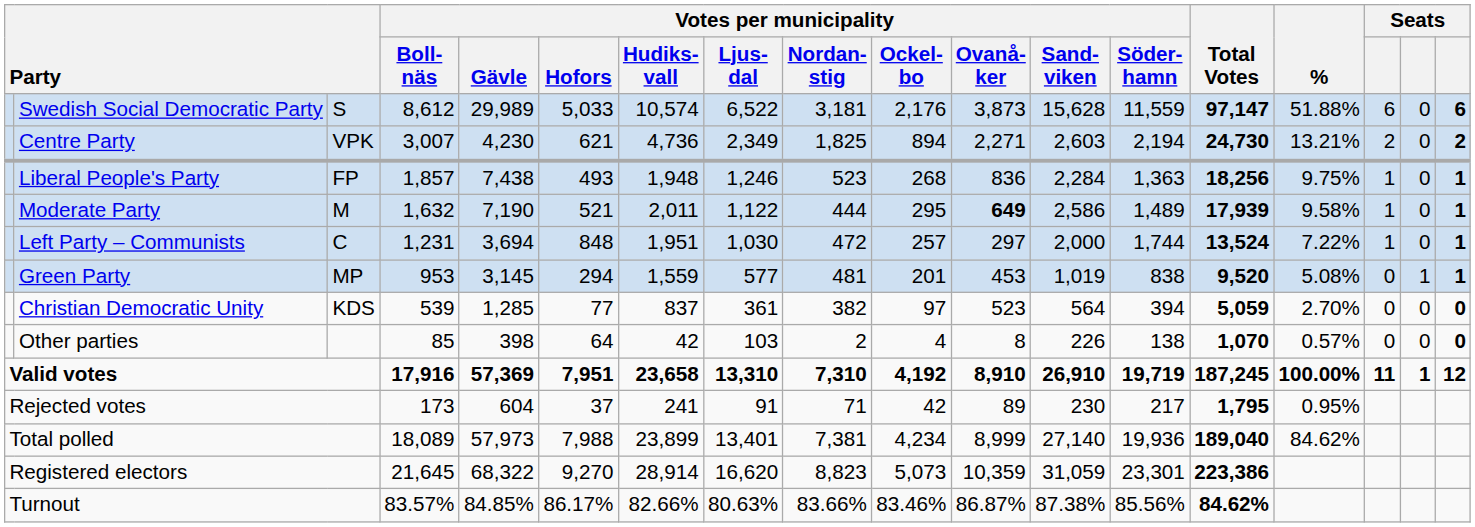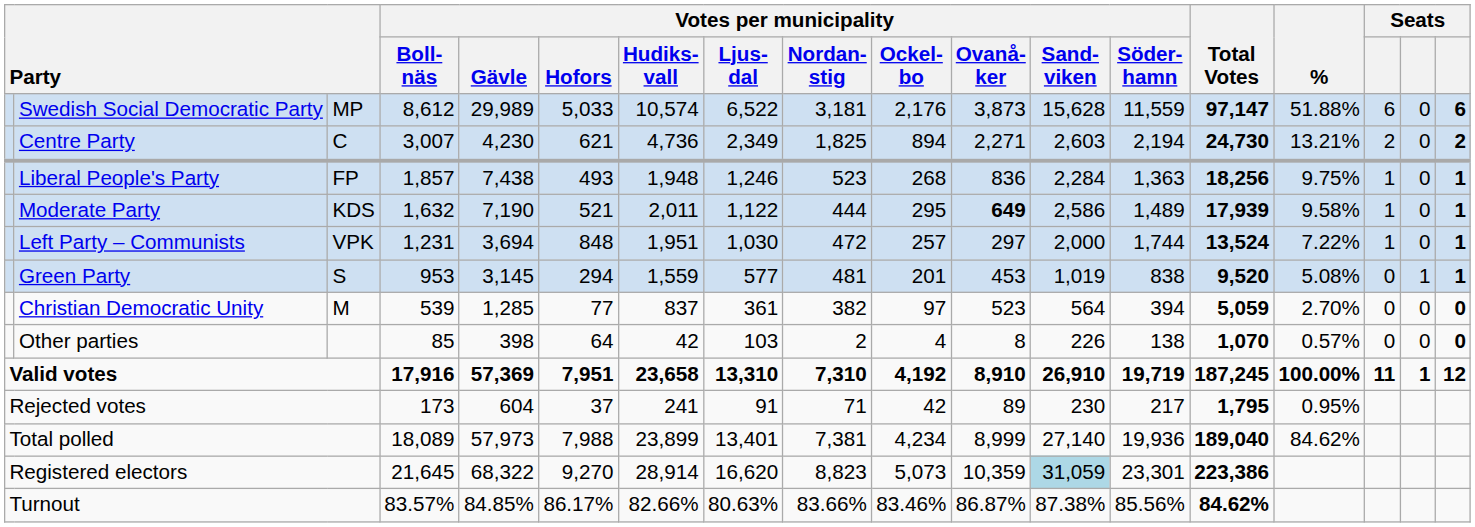 <table class="wikitable" border="1" style="text-align:right;">
 <tr>
 <th style="text-align:left;" valign=bottom rowspan=2 colspan=3>Party</th>
 <th colspan=10>Votes per municipality</th>
 <th align=center valign=bottom rowspan=2 width="50">Total Votes</th>
 <th align=center valign=bottom rowspan=2 width="50">%</th>
 <th colspan=3>Seats</th>
 </tr>
 <tr>
 <th align=center valign=bottom width="50"><a href='#'>Boll- näs</a></th>
 <th align=center valign=bottom width="50"><a href='#'>Gävle</a></th>
 <th align=center valign=bottom width="50"><a href='#'>Hofors</a></th>
 <th align=center valign=bottom width="50"><a href='#'>Hudiks- vall</a></th>
 <th align=center valign=bottom width="50"><a href='#'>Ljus- dal</a></th>
 <th align=center valign=bottom width="50"><a href='#'>Nordan- stig</a></th>
 <th align=center valign=bottom width="50"><a href='#'>Ockel- bo</a></th>
 <th align=center valign=bottom width="50"><a href='#'>Ovanå- ker</a></th>
 <th align=center valign=bottom width="50"><a href='#'>Sand- viken</a></th>
 <th align=center valign=bottom width="50"><a href='#'>Söder- hamn</a></th>
 <th align=center valign=bottom width="20"><small></small></th>
 <th align=center valign=bottom width="20"><small><a href='#'></a></small></th>
 <th align=center valign=bottom width="20"><small></small></th>
 </tr>
 <tr style="background:#CEE0F2;">
 <td></td>
 <td align=left style="white-space: nowrap;"><a href='#'>Swedish Social Democratic Party</a></td>
-<td align=left>S</td>
+<td align=left>MP</td>
 <td>8,612</td>
 <td>29,989</td>
 <td>5,033</td>
 <td>10,574</td>
 <td>6,522</td>
 <td>3,181</td>
 <td>2,176</td>
 <td>3,873</td>
 <td>15,628</td>
 <td>11,559</td>
 <td><strong>97,147</strong></td>
 <td>51.88%</td>
 <td>6</td>
 <td>0</td>
 <td><strong>6</strong></td>
 </tr>
 <tr style="background:#CEE0F2;">
 <td></td>
 <td align=left><a href='#'>Centre Party</a></td>
-<td align=left>VPK</td>
+<td align=left>C</td>
 <td>3,007</td>
 <td>4,230</td>
 <td>621</td>
 <td>4,736</td>
 <td>2,349</td>
 <td>1,825</td>
 <td>894</td>
 <td>2,271</td>
 <td>2,603</td>
 <td>2,194</td>
 <td><strong>24,730</strong></td>
 <td>13.21%</td>
 <td>2</td>
 <td>0</td>
 <td><strong>2</strong></td>
 </tr>
 <tr style="background:#CEE0F2; border-top:3px solid darkgray;">
 <td></td>
 <td align=left><a href='#'>Liberal People's Party</a></td>
 <td align=left>FP</td>
 <td>1,857</td>
 <td>7,438</td>
 <td>493</td>
 <td>1,948</td>
 <td>1,246</td>
 <td>523</td>
 <td>268</td>
 <td>836</td>
 <td>2,284</td>
 <td>1,363</td>
 <td><strong>18,256</strong></td>
 <td>9.75%</td>
 <td>1</td>
 <td>0</td>
 <td><strong>1</strong></td>
 </tr>
 <tr style="background:#CEE0F2;">
 <td></td>
 <td align=left><a href='#'>Moderate Party</a></td>
-<td align=left>M</td>
+<td align=left>KDS</td>
 <td>1,632</td>
 <td>7,190</td>
 <td>521</td>
 <td>2,011</td>
 <td>1,122</td>
 <td>444</td>
 <td>295</td>
 <td><strong>649</strong></td>
 <td>2,586</td>
 <td>1,489</td>
 <td><strong>17,939</strong></td>
 <td>9.58%</td>
 <td>1</td>
 <td>0</td>
 <td><strong>1</strong></td>
 </tr>
 <tr style="background:#CEE0F2;">
 <td></td>
 <td align=left><a href='#'>Left Party – Communists</a></td>
-<td align=left>C</td>
+<td align=left>VPK</td>
 <td>1,231</td>
 <td>3,694</td>
 <td>848</td>
 <td>1,951</td>
 <td>1,030</td>
 <td>472</td>
 <td>257</td>
 <td>297</td>
 <td>2,000</td>
 <td>1,744</td>
 <td><strong>13,524</strong></td>
 <td>7.22%</td>
 <td>1</td>
 <td>0</td>
 <td><strong>1</strong></td>
 </tr>
 <tr style="background:#CEE0F2;">
 <td></td>
 <td align=left><a href='#'>Green Party</a></td>
-<td align=left>MP</td>
+<td align=left>S</td>
 <td>953</td>
 <td>3,145</td>
 <td>294</td>
 <td>1,559</td>
 <td>577</td>
 <td>481</td>
 <td>201</td>
 <td>453</td>
 <td>1,019</td>
 <td>838</td>
 <td><strong>9,520</strong></td>
 <td>5.08%</td>
 <td>0</td>
 <td>1</td>
 <td><strong>1</strong></td>
 </tr>
 <tr>
 <td></td>
 <td align=left><a href='#'>Christian Democratic Unity</a></td>
-<td align=left>KDS</td>
+<td align=left>M</td>
 <td>539</td>
 <td>1,285</td>
 <td>77</td>
 <td>837</td>
 <td>361</td>
 <td>382</td>
 <td>97</td>
 <td>523</td>
 <td>564</td>
 <td>394</td>
 <td><strong>5,059</strong></td>
 <td>2.70%</td>
 <td>0</td>
 <td>0</td>
 <td><strong>0</strong></td>
 </tr>
 <tr>
 <td></td>
 <td align=left>Other parties</td>
 <td></td>
 <td>85</td>
 <td>398</td>
 <td>64</td>
 <td>42</td>
 <td>103</td>
 <td>2</td>
 <td>4</td>
 <td>8</td>
 <td>226</td>
 <td>138</td>
 <td><strong>1,070</strong></td>
 <td>0.57%</td>
 <td>0</td>
 <td>0</td>
 <td><strong>0</strong></td>
 </tr>
 <tr style="font-weight:bold">
 <td align=left colspan=3>Valid votes</td>
 <td>17,916</td>
 <td>57,369</td>
 <td>7,951</td>
 <td>23,658</td>
 <td>13,310</td>
 <td>7,310</td>
 <td>4,192</td>
 <td>8,910</td>
 <td>26,910</td>
 <td>19,719</td>
 <td>187,245</td>
 <td>100.00%</td>
 <td>11</td>
 <td>1</td>
 <td>12</td>
 </tr>
 <tr>
 <td align=left colspan=3>Rejected votes</td>
 <td>173</td>
 <td>604</td>
 <td>37</td>
 <td>241</td>
 <td>91</td>
 <td>71</td>
 <td>42</td>
 <td>89</td>
 <td>230</td>
 <td>217</td>
 <td><strong>1,795</strong></td>
 <td>0.95%</td>
 <td></td>
 <td></td>
 <td></td>
 </tr>
 <tr>
 <td align=left colspan=3>Total polled</td>
 <td>18,089</td>
 <td>57,973</td>
 <td>7,988</td>
 <td>23,899</td>
 <td>13,401</td>
 <td>7,381</td>
 <td>4,234</td>
 <td>8,999</td>
 <td>27,140</td>
 <td>19,936</td>
 <td><strong>189,040</strong></td>
 <td>84.62%</td>
 <td></td>
 <td></td>
 <td></td>
 </tr>
 <tr>
 <td align=left colspan=3>Registered electors</td>
 <td>21,645</td>
 <td>68,322</td>
 <td>9,270</td>
 <td>28,914</td>
 <td>16,620</td>
 <td>8,823</td>
 <td>5,073</td>
 <td>10,359</td>
-<td>31,059</td>
+<td style="background: lightblue;">31,059</td>
 <td>23,301</td>
 <td><strong>223,386</strong></td>
 <td></td>
 <td></td>
 <td></td>
 <td></td>
 </tr>
 <tr>
 <td align=left colspan=3>Turnout</td>
 <td>83.57%</td>
 <td>84.85%</td>
 <td>86.17%</td>
 <td>82.66%</td>
 <td>80.63%</td>
 <td>83.66%</td>
 <td>83.46%</td>
 <td>86.87%</td>
 <td>87.38%</td>
 <td>85.56%</td>
 <td><strong>84.62%</strong></td>
 <td></td>
 <td></td>
 <td></td>
 <td></td>
 </tr>
 </table>
